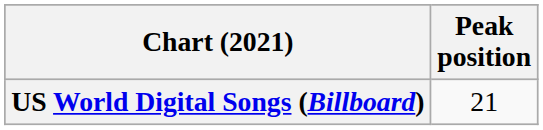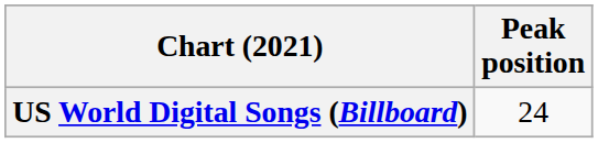 <table class="wikitable plainrowheaders" style="text-align:center">
 <tr>
 <th scope="col">Chart (2021)</th>
 <th scope="col">Peak<br>position</th>
 </tr>
 <tr>
 <th scope="row">US <a href='#'>World Digital Songs</a> (<em><a href='#'>Billboard</a></em>)</th>
-<td align="center">21</td>
+<td align="center">24</td>
 </tr>
 </table>
